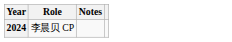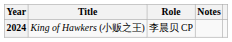 <table class="wikitable sortable plainrowheaders">
 <tr>
 <th scope="col">Year</th>
+<th scope="col">Title</th>
 <th scope="col">Role</th>
 <th scope="col" class="unsortable">Notes</th>
 <th scope="col" class="unsortable"></th>
 </tr>
 <tr>
 <th scope="row">2024</th>
+<td><em>King of Hawkers</em> (小贩之王)</td>
 <td>李晨贝 CP</td>
 <td></td>
 <td></td>
 </tr>
 </table>
